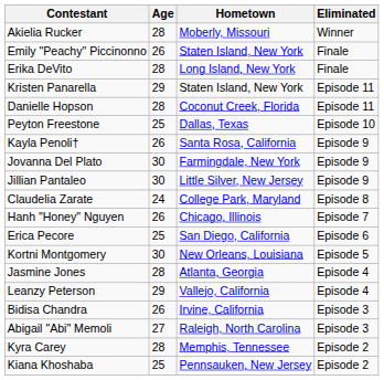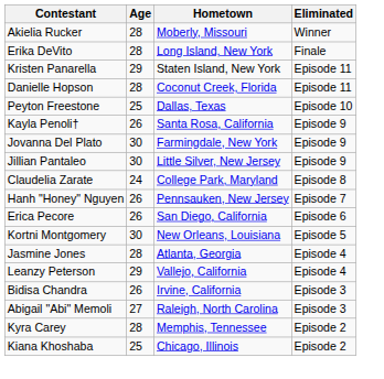 <table class="wikitable sortable">
 <tr>
 <th>Contestant</th>
 <th>Age</th>
 <th>Hometown</th>
 <th>Eliminated</th>
 </tr>
 <tr>
 <td>Akielia Rucker</td>
 <td>28</td>
 <td nowrap><a href='#'>Moberly, Missouri</a></td>
 <td>Winner</td>
-</tr>
-<tr>
-<td nowrap>Emily "Peachy" Piccinonno</td>
-<td>26</td>
-<td><a href='#'>Staten Island, New York</a></td>
-<td>Finale</td>
 </tr>
 <tr>
 <td>Erika DeVito</td>
 <td>28</td>
 <td><a href='#'>Long Island, New York</a></td>
 <td>Finale</td>
 </tr>
 <tr>
 <td>Kristen Panarella</td>
 <td>29</td>
 <td>Staten Island, New York</td>
 <td>Episode 11</td>
 </tr>
 <tr>
 <td>Danielle Hopson</td>
 <td>28</td>
 <td><a href='#'>Coconut Creek, Florida</a></td>
 <td>Episode 11</td>
 </tr>
 <tr>
 <td>Peyton Freestone</td>
 <td>25</td>
 <td><a href='#'>Dallas, Texas</a></td>
 <td>Episode 10</td>
 </tr>
 <tr>
 <td>Kayla Penoli†</td>
 <td>26</td>
 <td><a href='#'>Santa Rosa, California</a></td>
 <td>Episode 9</td>
 </tr>
 <tr>
 <td>Jovanna Del Plato</td>
 <td>30</td>
 <td><a href='#'>Farmingdale, New York</a></td>
 <td>Episode 9</td>
 </tr>
 <tr>
 <td>Jillian Pantaleo</td>
 <td>30</td>
 <td><a href='#'>Little Silver, New Jersey</a></td>
 <td>Episode 9</td>
 </tr>
 <tr>
 <td>Claudelia Zarate</td>
 <td>24</td>
 <td><a href='#'>College Park, Maryland</a></td>
 <td>Episode 8</td>
 </tr>
 <tr>
 <td>Hanh "Honey" Nguyen</td>
 <td>26</td>
-<td><a href='#'>Chicago, Illinois</a></td>
+<td nowrap><a href='#'>Pennsauken, New Jersey</a></td>
 <td>Episode 7</td>
 </tr>
 <tr>
 <td>Erica Pecore</td>
-<td>25</td>
+<td>26</td>
 <td><a href='#'>San Diego, California</a></td>
 <td>Episode 6</td>
 </tr>
 <tr>
 <td>Kortni Montgomery</td>
 <td>30</td>
 <td><a href='#'>New Orleans, Louisiana</a></td>
 <td>Episode 5</td>
 </tr>
 <tr>
 <td>Jasmine Jones</td>
 <td>28</td>
 <td><a href='#'>Atlanta, Georgia</a></td>
 <td>Episode 4</td>
 </tr>
 <tr>
 <td>Leanzy Peterson</td>
 <td>29</td>
 <td><a href='#'>Vallejo, California</a></td>
 <td>Episode 4</td>
 </tr>
 <tr>
 <td>Bidisa Chandra</td>
 <td>26</td>
 <td><a href='#'>Irvine, California</a></td>
 <td>Episode 3</td>
 </tr>
 <tr>
 <td>Abigail "Abi" Memoli</td>
 <td>27</td>
 <td><a href='#'>Raleigh, North Carolina</a></td>
 <td>Episode 3</td>
 </tr>
 <tr>
 <td>Kyra Carey</td>
 <td>28</td>
 <td><a href='#'>Memphis, Tennessee</a></td>
 <td>Episode 2</td>
 </tr>
 <tr>
 <td>Kiana Khoshaba</td>
 <td>25</td>
-<td nowrap><a href='#'>Pennsauken, New Jersey</a></td>
+<td><a href='#'>Chicago, Illinois</a></td>
 <td>Episode 2</td>
 </tr>
 </table>
